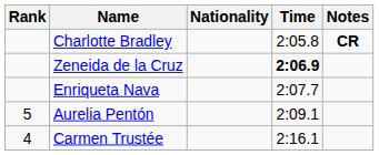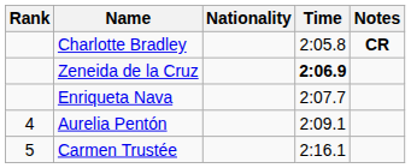 <table class="wikitable sortable" style="text-align:center;font-size:95%">
 <tr>
 <th>Rank</th>
 <th>Name</th>
 <th>Nationality</th>
 <th>Time</th>
 <th>Notes</th>
 </tr>
 <tr>
 <td></td>
 <td align=left><a href='#'>Charlotte Bradley</a></td>
 <td align=left></td>
 <td>2:05.8</td>
 <td><strong>CR</strong></td>
 </tr>
 <tr>
 <td></td>
 <td align=left><a href='#'>Zeneida de la Cruz</a></td>
 <td align=left></td>
 <td><strong>2:06.9</strong></td>
 <td></td>
 </tr>
 <tr>
 <td></td>
 <td align=left><a href='#'>Enriqueta Nava</a></td>
 <td align=left></td>
 <td>2:07.7</td>
 <td></td>
 </tr>
 <tr>
-<td>5</td>
+<td>4</td>
 <td align=left><a href='#'>Aurelia Pentón</a></td>
 <td align=left></td>
 <td>2:09.1</td>
 <td></td>
 </tr>
 <tr>
-<td>4</td>
+<td>5</td>
 <td align=left><a href='#'>Carmen Trustée</a></td>
 <td align=left></td>
 <td>2:16.1</td>
 <td></td>
 </tr>
 </table>
